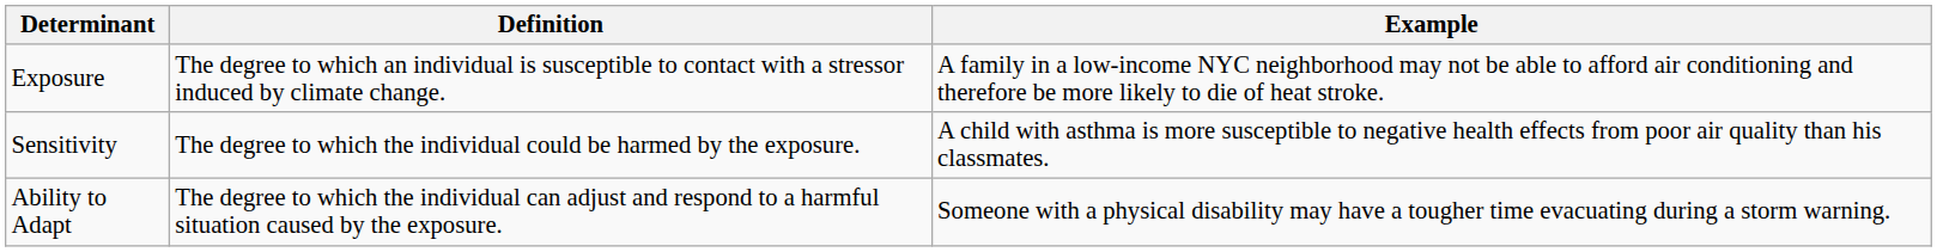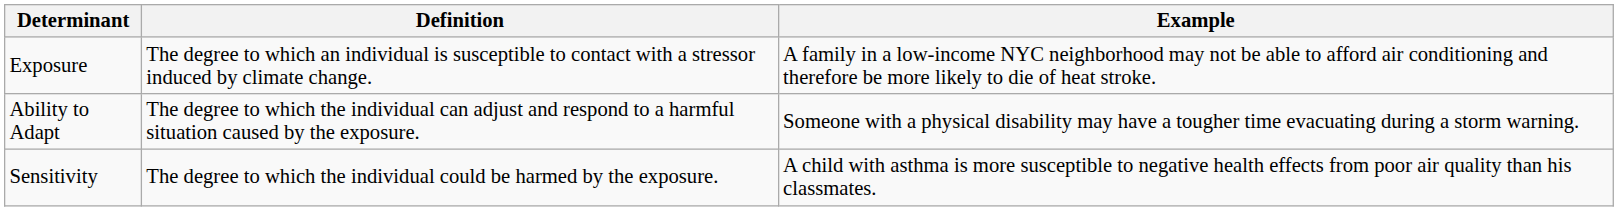 <table class="wikitable">
 <tr>
 <th>Determinant</th>
 <th>Definition</th>
 <th>Example</th>
 </tr>
 <tr>
 <td>Exposure</td>
 <td>The degree to which an individual is susceptible to contact with a stressor induced by climate change.</td>
 <td>A family in a low-income NYC neighborhood may not be able to afford air conditioning and therefore be more likely to die of heat stroke.</td>
 </tr>
 <tr>
+<td>Ability to Adapt</td>
+<td>The degree to which the individual can adjust and respond to a harmful situation caused by the exposure.</td>
+<td>Someone with a physical disability may have a tougher time evacuating during a storm warning.</td>
+</tr>
+<tr>
 <td>Sensitivity</td>
 <td>The degree to which the individual could be harmed by the exposure.</td>
 <td>A child with asthma is more susceptible to negative health effects from poor air quality than his classmates.</td>
 </tr>
-<tr>
-<td>Ability to Adapt</td>
-<td>The degree to which the individual can adjust and respond to a harmful situation caused by the exposure.</td>
-<td>Someone with a physical disability may have a tougher time evacuating during a storm warning.</td>
-</tr>
 </table>
